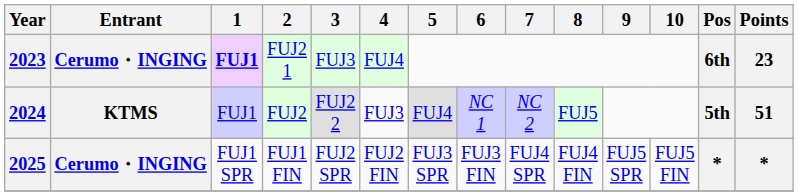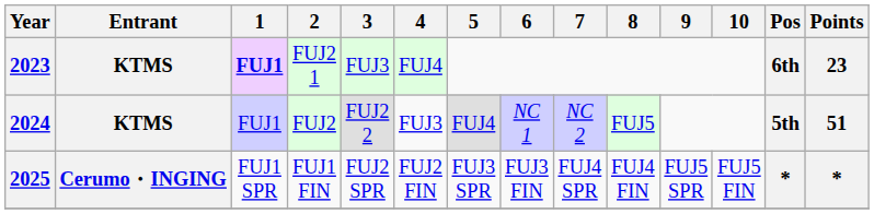 <table class="wikitable" style="text-align:center; font-size:85%">
 <tr>
 <th>Year</th>
 <th>Entrant</th>
 <th>1</th>
 <th>2</th>
 <th>3</th>
 <th>4</th>
 <th>5</th>
 <th>6</th>
 <th>7</th>
 <th>8</th>
 <th>9</th>
 <th>10</th>
 <th>Pos</th>
 <th>Points</th>
 </tr>
 <tr>
 <th><a href='#'>2023</a></th>
-<th nowrap><a href='#'>Cerumo</a>・<a href='#'>INGING</a></th>
+<th>KTMS</th>
 <td style="background:#efcfff;"><strong><a href='#'>FUJ1</a></strong><br></td>
 <td style="background:#dfffdf;"><a href='#'>FUJ2<br>1</a><br></td>
 <td style="background:#dfffdf;"><a href='#'>FUJ3</a><br></td>
 <td style="background:#dfffdf;"><a href='#'>FUJ4</a><br></td>
 <td colspan="6"></td>
 <th>6th</th>
 <th>23</th>
 </tr>
 <tr>
 <th><a href='#'>2024</a></th>
 <th>KTMS</th>
 <td style="background:#cfcfff;"><a href='#'>FUJ1</a><br></td>
 <td style="background:#dfffdf;"><a href='#'>FUJ2</a><br></td>
 <td style="background:#dfdfdf;"><a href='#'>FUJ2<br>2</a><br></td>
 <td style="background:#;"><a href='#'>FUJ3</a><br></td>
 <td style="background:#dfdfdf;"><a href='#'>FUJ4</a><br></td>
 <td style="background:#cfcfff;"><em><a href='#'>NC<br>1</a></em><br></td>
 <td style="background:#cfcfff;"><em><a href='#'>NC<br>2</a></em><br></td>
 <td style="background:#dfffdf;"><a href='#'>FUJ5</a><br></td>
 <td colspan="2"></td>
 <th>5th</th>
 <th>51</th>
 </tr>
 <tr>
 <th><a href='#'>2025</a></th>
 <th nowrap><a href='#'>Cerumo</a>・<a href='#'>INGING</a></th>
 <td style="background:#;"><a href='#'>FUJ1<br>SPR</a><br></td>
 <td style="background:#;"><a href='#'>FUJ1<br>FIN</a><br></td>
 <td style="background:#;"><a href='#'>FUJ2<br>SPR</a><br></td>
 <td style="background:#;"><a href='#'>FUJ2<br>FIN</a><br></td>
 <td style="background:#;"><a href='#'>FUJ3<br>SPR</a><br></td>
 <td style="background:#;"><a href='#'>FUJ3<br>FIN</a><br></td>
 <td style="background:#;"><a href='#'>FUJ4<br>SPR</a><br></td>
 <td style="background:#;"><a href='#'>FUJ4<br>FIN</a><br></td>
 <td style="background:#;"><a href='#'>FUJ5<br>SPR</a><br></td>
 <td style="background:#;"><a href='#'>FUJ5<br>FIN</a><br></td>
 <th>*</th>
 <th>*</th>
 </tr>
 <tr>
 </tr>
 </table>
